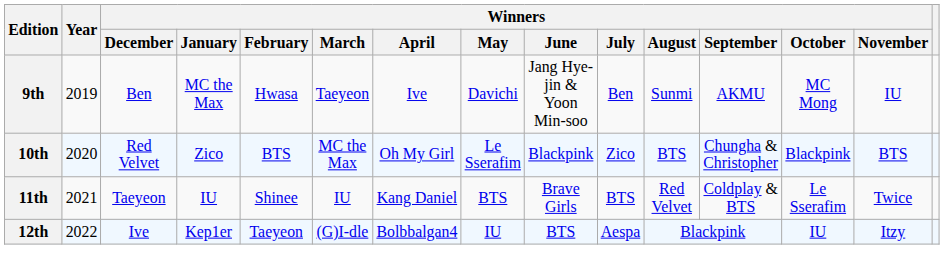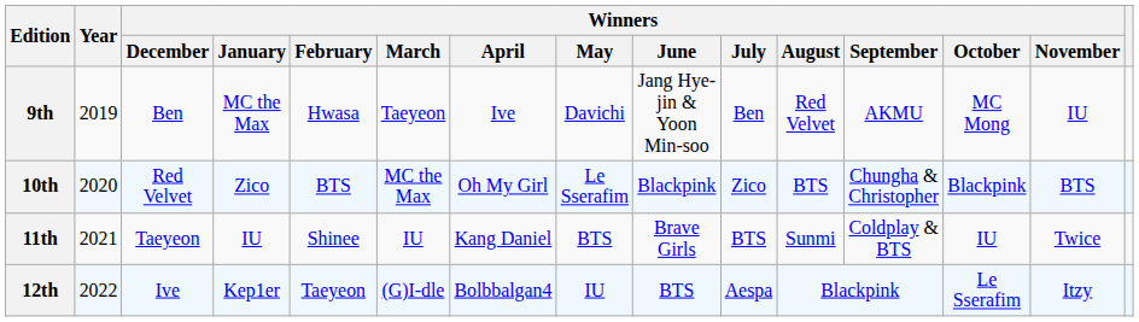 <table class="wikitable plainrowheaders" style="text-align:center; width:100%">
 <tr>
 <th scope="col" rowspan="2" style="width:3%">Edition</th>
 <th scope="col" rowspan="2" style="width:2%">Year</th>
 <th scope="col" colspan="12">Winners</th>
 <th scope="col" rowspan="2" style="width:1%"></th>
 </tr>
 <tr>
 <th scope="col">December</th>
 <th scope="col">January</th>
 <th scope="col">February</th>
 <th scope="col">March</th>
 <th scope="col">April</th>
 <th scope="col">May</th>
 <th scope="col">June</th>
 <th scope="col">July</th>
 <th scope="col">August</th>
 <th scope="col">September</th>
 <th scope="col">October</th>
 <th scope="col">November</th>
 </tr>
 <tr>
 <th scope="row" style="text-align:center">9th</th>
 <td>2019</td>
 <td><a href='#'>Ben</a></td>
 <td><a href='#'>MC the Max</a></td>
 <td><a href='#'>Hwasa</a></td>
 <td><a href='#'>Taeyeon</a></td>
 <td><a href='#'>Ive</a></td>
 <td><a href='#'>Davichi</a></td>
 <td>Jang Hye-jin & Yoon Min-soo</td>
 <td><a href='#'>Ben</a></td>
-<td><a href='#'>Sunmi</a></td>
+<td><a href='#'>Red Velvet</a></td>
 <td><a href='#'>AKMU</a></td>
 <td><a href='#'>MC Mong</a></td>
 <td><a href='#'>IU</a></td>
 <td></td>
 </tr>
 <tr style="background:#F0F8FF">
 <th scope="row" style="text-align:center">10th</th>
 <td>2020</td>
 <td><a href='#'>Red Velvet</a></td>
 <td><a href='#'>Zico</a></td>
 <td><a href='#'>BTS</a></td>
 <td><a href='#'>MC the Max</a></td>
 <td><a href='#'>Oh My Girl</a></td>
 <td><a href='#'>Le Sserafim</a></td>
 <td><a href='#'>Blackpink</a></td>
 <td><a href='#'>Zico</a></td>
 <td><a href='#'>BTS</a></td>
 <td><a href='#'>Chungha</a> & <a href='#'>Christopher</a></td>
 <td><a href='#'>Blackpink</a></td>
 <td><a href='#'>BTS</a></td>
 <td></td>
 </tr>
 <tr>
 <th scope="row" style="text-align:center">11th</th>
 <td>2021</td>
 <td><a href='#'>Taeyeon</a></td>
 <td><a href='#'>IU</a></td>
 <td><a href='#'>Shinee</a></td>
 <td><a href='#'>IU</a></td>
 <td><a href='#'>Kang Daniel</a></td>
 <td><a href='#'>BTS</a></td>
 <td><a href='#'>Brave Girls</a></td>
 <td><a href='#'>BTS</a></td>
-<td><a href='#'>Red Velvet</a></td>
+<td><a href='#'>Sunmi</a></td>
 <td><a href='#'>Coldplay</a> & <a href='#'>BTS</a></td>
-<td><a href='#'>Le Sserafim</a></td>
+<td><a href='#'>IU</a></td>
 <td><a href='#'>Twice</a></td>
 <td></td>
 </tr>
 <tr style="background:#F0F8FF">
 <th scope="row" style="text-align:center">12th</th>
 <td>2022</td>
 <td><a href='#'>Ive</a></td>
 <td><a href='#'>Kep1er</a></td>
 <td><a href='#'>Taeyeon</a></td>
 <td><a href='#'>(G)I-dle</a></td>
 <td><a href='#'>Bolbbalgan4</a></td>
 <td><a href='#'>IU</a></td>
 <td><a href='#'>BTS</a></td>
 <td><a href='#'>Aespa</a></td>
 <td colspan="2"><a href='#'>Blackpink</a></td>
-<td><a href='#'>IU</a></td>
+<td><a href='#'>Le Sserafim</a></td>
 <td><a href='#'>Itzy</a></td>
 <td></td>
 </tr>
 </table>
